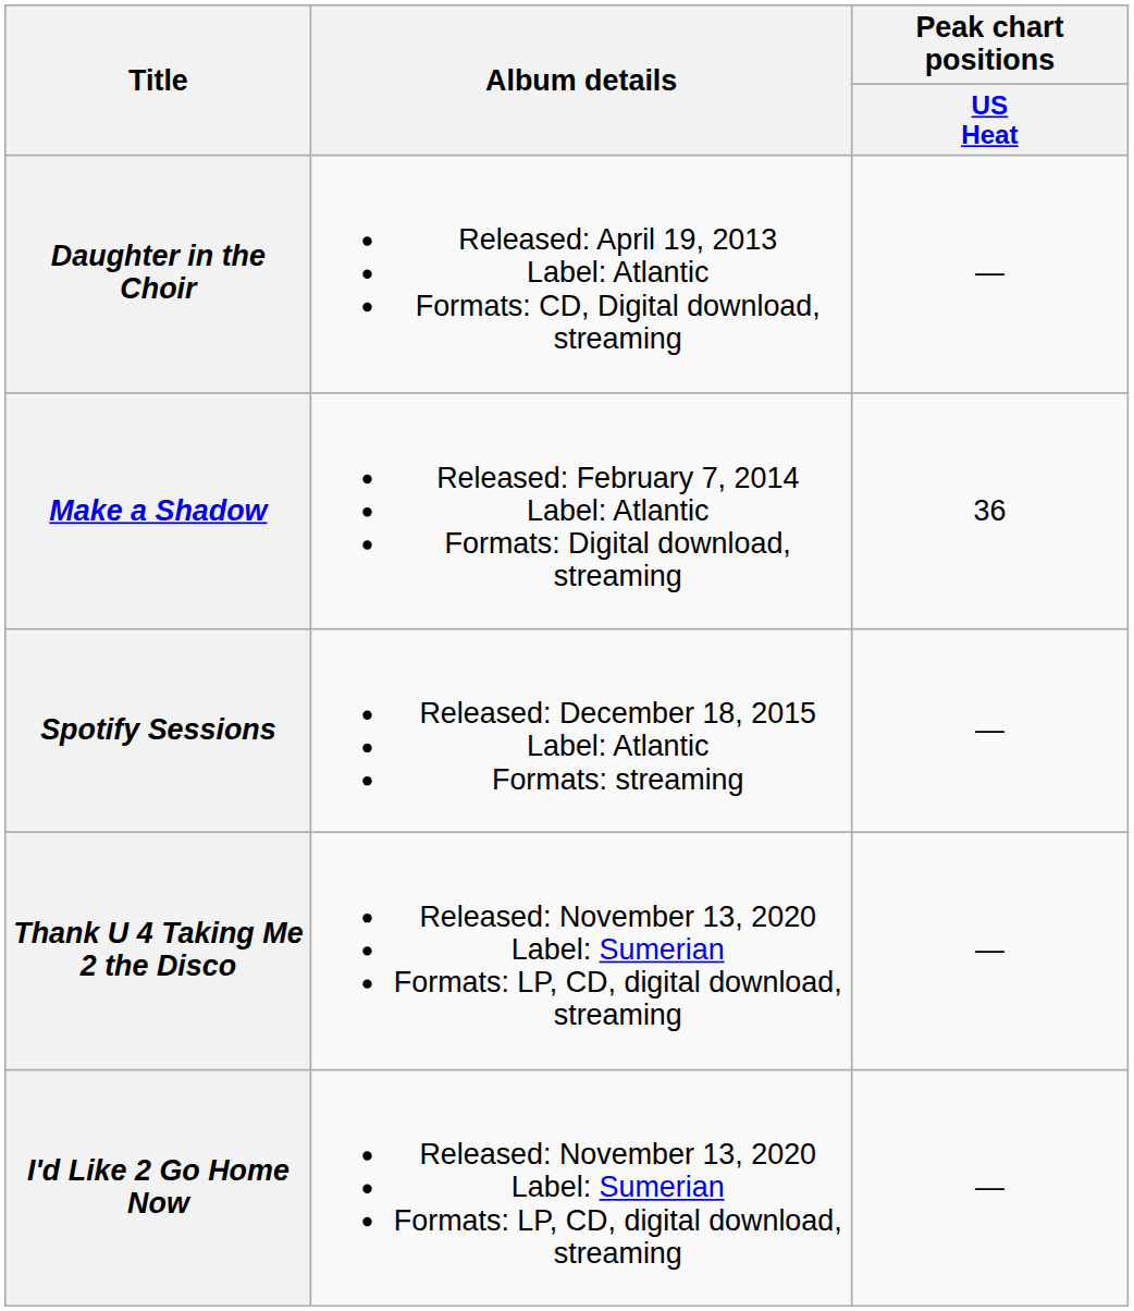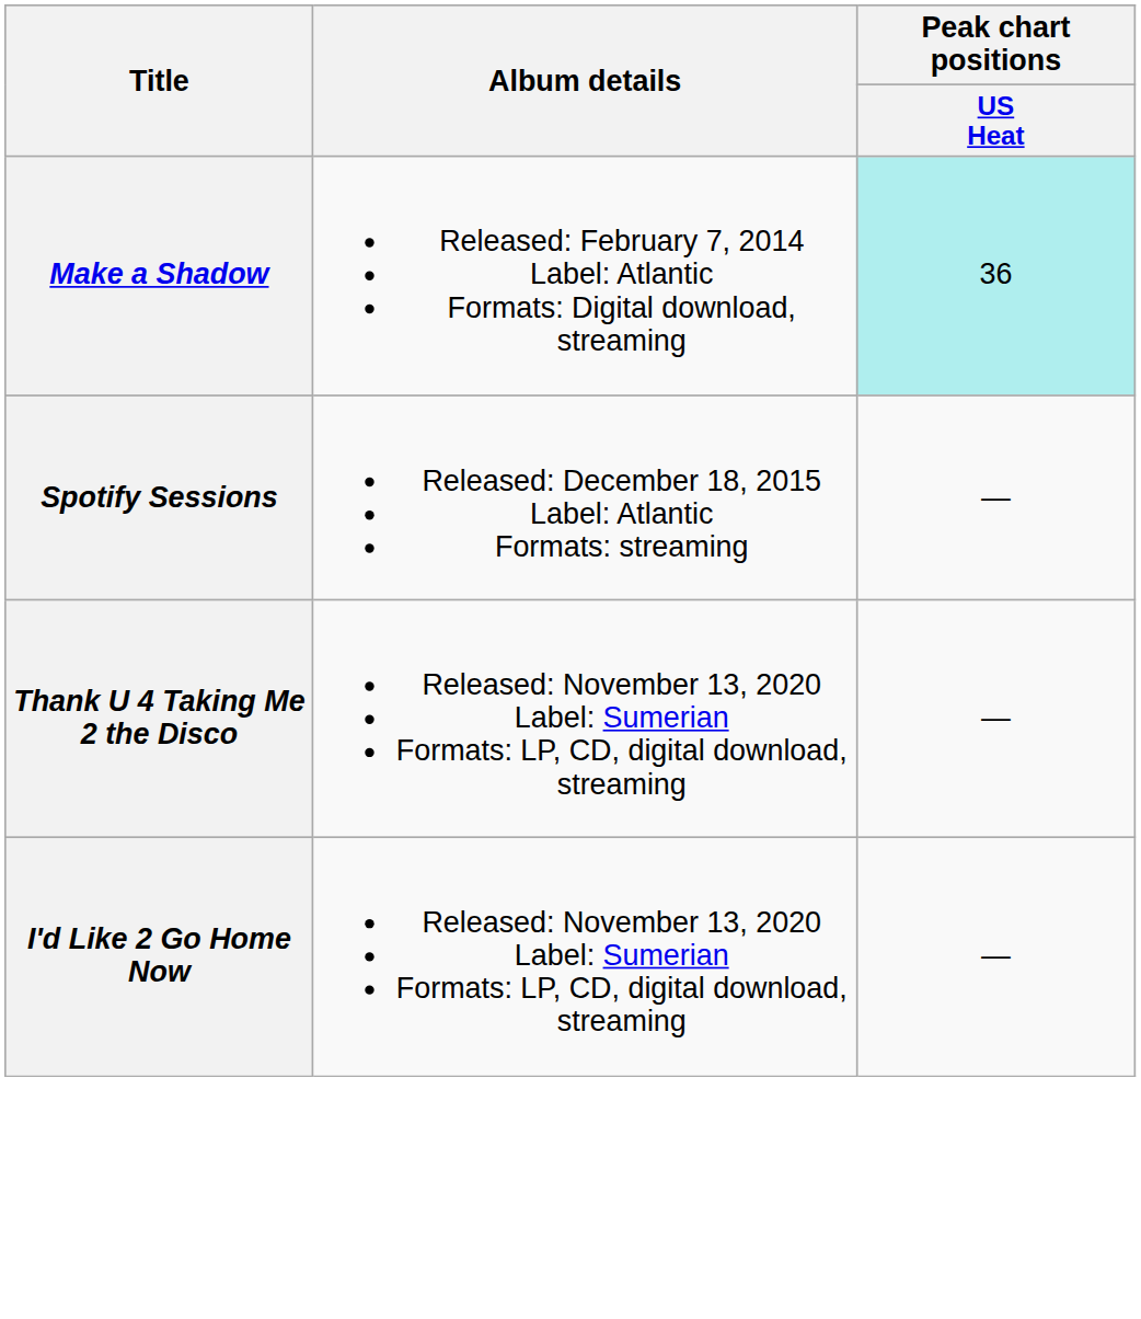 <table class="wikitable plainrowheaders" style="text-align:center">
 <tr>
 <th scope="col" rowspan="2" style="width:10em;">Title</th>
 <th scope="col" rowspan="2" style="width:18em;">Album details</th>
 <th scope="col" colspan="1" style="width:9em;">Peak chart positions</th>
 </tr>
 <tr>
 <th scope="col" style="width:3em;font-size:90%;"><a href='#'>US<br>Heat</a><br></th>
 </tr>
 <tr>
-<th scope="row"><em>Daughter in the Choir</em></th>
-<td><br><ul><li>Released: April 19, 2013</li><li>Label: Atlantic</li><li>Formats: CD, Digital download, streaming</li></ul></td>
-<td>—</td>
-</tr>
-<tr>
 <th scope="row"><em><a href='#'>Make a Shadow</a></em></th>
 <td><br><ul><li>Released: February 7, 2014</li><li>Label: Atlantic</li><li>Formats: Digital download, streaming</li></ul></td>
-<td>36</td>
+<td style="background: paleturquoise;">36</td>
 </tr>
 <tr>
 <th scope="row"><em>Spotify Sessions</em></th>
 <td><br><ul><li>Released: December 18, 2015</li><li>Label: Atlantic</li><li>Formats: streaming</li></ul></td>
 <td>—</td>
 </tr>
 <tr>
 <th scope="row"><em>Thank U 4 Taking Me 2 the Disco</em></th>
 <td><br><ul><li>Released: November 13, 2020</li><li>Label: <a href='#'>Sumerian</a></li><li>Formats: LP, CD, digital download, streaming</li></ul></td>
 <td>—</td>
 </tr>
 <tr>
 <th scope="row"><em>I'd Like 2 Go Home Now</em></th>
 <td><br><ul><li>Released: November 13, 2020</li><li>Label: <a href='#'>Sumerian</a></li><li>Formats: LP, CD, digital download, streaming</li></ul></td>
 <td>—</td>
 </tr>
 </table>
